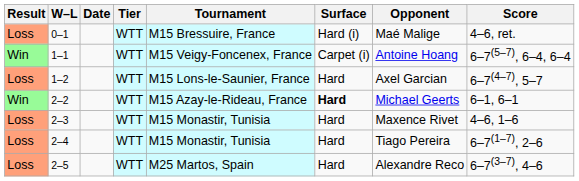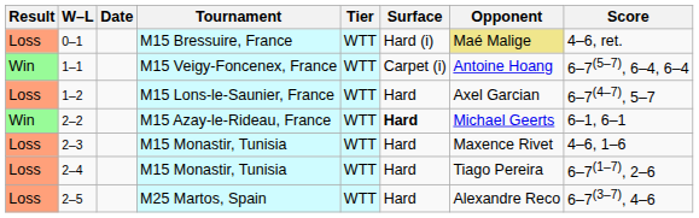 <table class="sortable wikitable">
 <tr>
 <th>Result</th>
 <th class="unsortable">W–L</th>
 <th>Date</th>
+<th>Tournament</th>
 <th>Tier</th>
-<th>Tournament</th>
 <th>Surface</th>
 <th>Opponent</th>
 <th class="unsortable">Score</th>
 </tr>
 <tr>
 <td bgcolor=ffa07a>Loss</td>
 <td><small>0–1</small></td>
 <td></td>
+<td style="background:#cffcff;">M15 Bressuire, France</td>
 <td style="background:#cffcff;">WTT</td>
-<td style="background:#cffcff;">M15 Bressuire, France</td>
 <td>Hard (i)</td>
-<td> Maé Malige</td>
+<td style="background: khaki;"> Maé Malige</td>
 <td>4–6, ret.</td>
 </tr>
 <tr>
 <td bgcolor=98fb98>Win</td>
 <td><small>1–1</small></td>
 <td></td>
+<td style="background:#cffcff;">M15 Veigy-Foncenex, France</td>
 <td style="background:#cffcff;">WTT</td>
-<td style="background:#cffcff;">M15 Veigy-Foncenex, France</td>
 <td>Carpet (i)</td>
 <td> <a href='#'>Antoine Hoang</a></td>
 <td>6–7<sup>(5–7)</sup>, 6–4, 6–4</td>
 </tr>
 <tr>
 <td bgcolor=ffa07a>Loss</td>
 <td><small>1–2</small></td>
 <td></td>
+<td style="background:#cffcff;">M15 Lons-le-Saunier, France</td>
 <td style="background:#cffcff;">WTT</td>
-<td style="background:#cffcff;">M15 Lons-le-Saunier, France</td>
 <td>Hard</td>
 <td> Axel Garcian</td>
 <td>6–7<sup>(4–7)</sup>, 5–7</td>
 </tr>
 <tr>
 <td bgcolor=98fb98>Win</td>
 <td><small>2–2</small></td>
 <td></td>
+<td style="background:#cffcff;">M15 Azay-le-Rideau, France</td>
 <td style="background:#cffcff;">WTT</td>
-<td style="background:#cffcff;">M15 Azay-le-Rideau, France</td>
 <td><strong>Hard</strong></td>
 <td> <a href='#'>Michael Geerts</a></td>
 <td>6–1, 6–1</td>
 </tr>
 <tr>
 <td bgcolor=ffa07a>Loss</td>
 <td><small>2–3</small></td>
 <td></td>
+<td style="background:#cffcff;">M15 Monastir, Tunisia</td>
 <td style="background:#cffcff;">WTT</td>
-<td style="background:#cffcff;">M15 Monastir, Tunisia</td>
 <td>Hard</td>
 <td> Maxence Rivet</td>
 <td>4–6, 1–6</td>
 </tr>
 <tr>
 <td bgcolor=ffa07a>Loss</td>
 <td><small>2–4</small></td>
 <td></td>
+<td style="background:#cffcff;">M15 Monastir, Tunisia</td>
 <td style="background:#cffcff;">WTT</td>
-<td style="background:#cffcff;">M15 Monastir, Tunisia</td>
 <td>Hard</td>
 <td> Tiago Pereira</td>
 <td>6–7<sup>(1–7)</sup>, 2–6</td>
 </tr>
 <tr>
 <td bgcolor=ffa07a>Loss</td>
 <td><small>2–5</small></td>
 <td></td>
+<td style="background:#cffcff;">M25 Martos, Spain</td>
 <td style="background:#cffcff;">WTT</td>
-<td style="background:#cffcff;">M25 Martos, Spain</td>
 <td>Hard</td>
 <td> Alexandre Reco</td>
 <td>6–7<sup>(3–7)</sup>, 4–6</td>
 </tr>
 </table>
